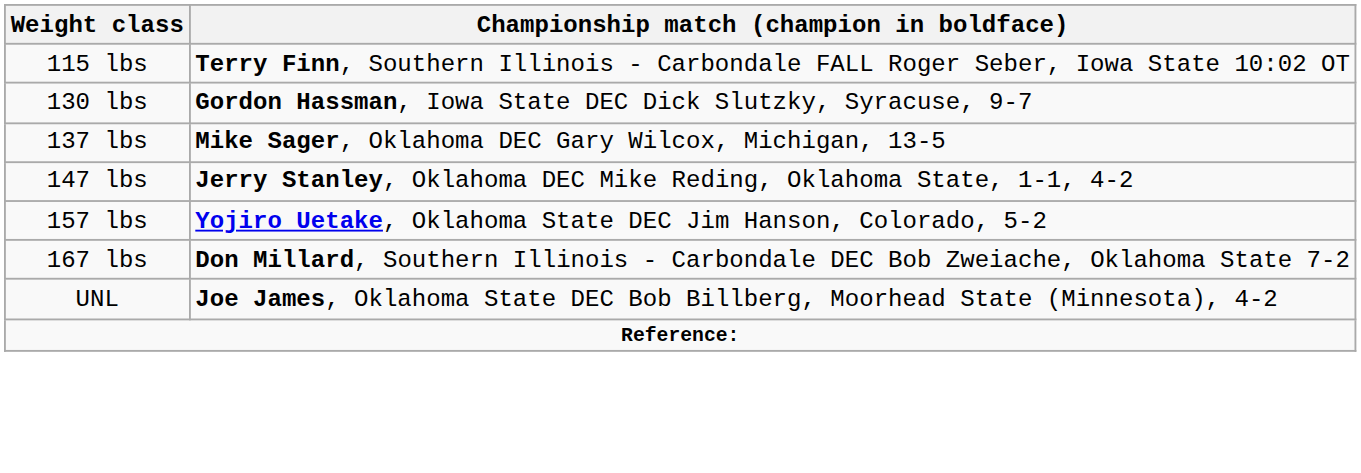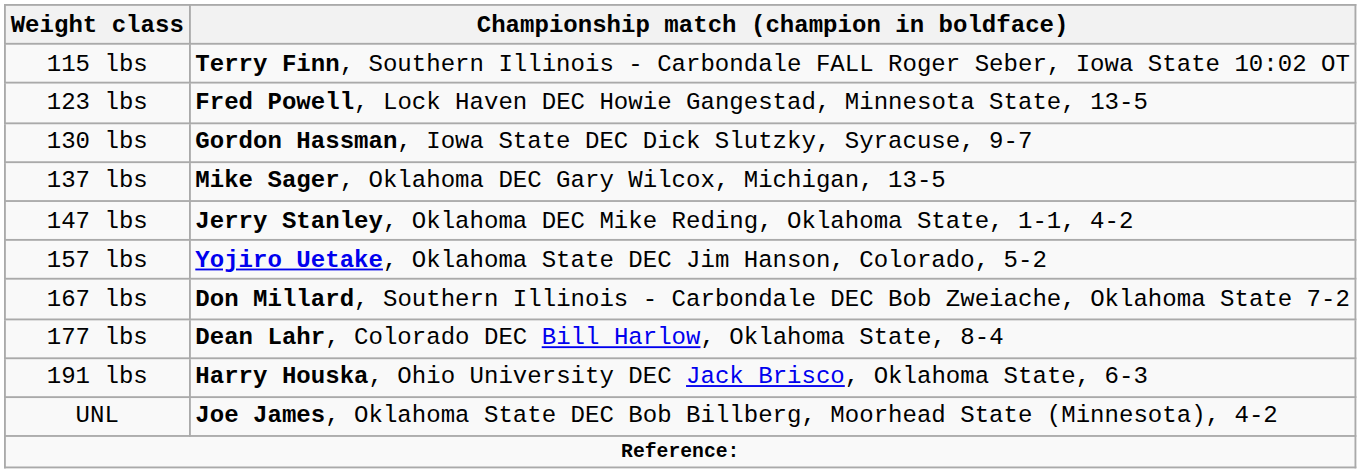 <table class="wikitable" style="text-align:center">
 <tr>
 <th>Weight class</th>
 <th>Championship match (champion in boldface)</th>
 </tr>
 <tr>
 <td>115 lbs</td>
 <td align="left"><strong>Terry Finn</strong>, Southern Illinois - Carbondale FALL Roger Seber, Iowa State 10:02 OT</td>
+</tr>
+<tr>
+<td>123 lbs</td>
+<td align="left"><strong>Fred Powell</strong>, Lock Haven DEC Howie Gangestad, Minnesota State, 13-5</td>
 </tr>
 <tr>
 <td>130 lbs</td>
 <td align="left"><strong>Gordon Hassman</strong>, Iowa State DEC Dick Slutzky, Syracuse, 9-7</td>
 </tr>
 <tr>
 <td>137 lbs</td>
 <td align="left"><strong>Mike Sager</strong>, Oklahoma DEC Gary Wilcox, Michigan, 13-5</td>
 </tr>
 <tr>
 <td>147 lbs</td>
 <td align="left"><strong>Jerry Stanley</strong>, Oklahoma DEC Mike Reding, Oklahoma State, 1-1, 4-2</td>
 </tr>
 <tr>
 <td>157 lbs</td>
 <td align="left"><strong><a href='#'>Yojiro Uetake</a></strong>, Oklahoma State DEC Jim Hanson, Colorado, 5-2</td>
 </tr>
 <tr>
 <td>167 lbs</td>
 <td align="left"><strong>Don Millard</strong>, Southern Illinois - Carbondale DEC Bob Zweiache, Oklahoma State 7-2</td>
 </tr>
 <tr>
+<td>177 lbs</td>
+<td align="left"><strong>Dean Lahr</strong>, Colorado DEC <a href='#'>Bill Harlow</a>, Oklahoma State, 8-4</td>
+</tr>
+<tr>
+<td>191 lbs</td>
+<td align="left"><strong>Harry Houska</strong>, Ohio University DEC <a href='#'>Jack Brisco</a>, Oklahoma State, 6-3</td>
+</tr>
+<tr>
 <td>UNL</td>
 <td align="left"><strong>Joe James</strong>, Oklahoma State DEC Bob Billberg, Moorhead State (Minnesota), 4-2</td>
 </tr>
 <tr>
 <td colspan="2" style="font-size:8pt; text-align:center;"><strong>Reference:</strong></td>
 </tr>
 </table>
